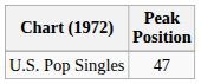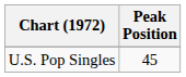 <table class="wikitable">
 <tr>
 <th>Chart (1972)</th>
 <th>Peak<br>Position</th>
 </tr>
 <tr>
 </tr>
 <tr>
 <td align="left">U.S. Pop Singles</td>
-<td style="text-align:center;">47</td>
+<td style="text-align:center;">45</td>
 </tr>
 </table>
